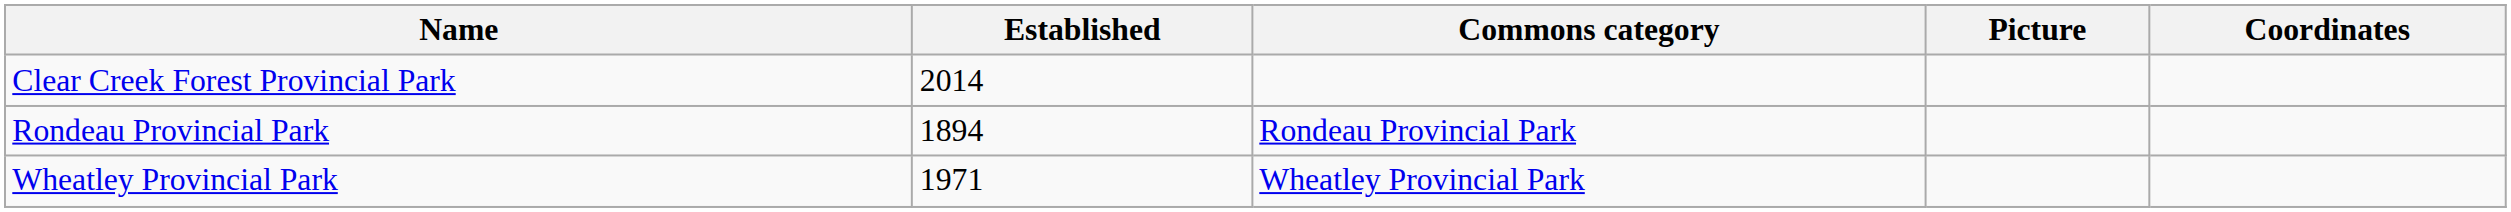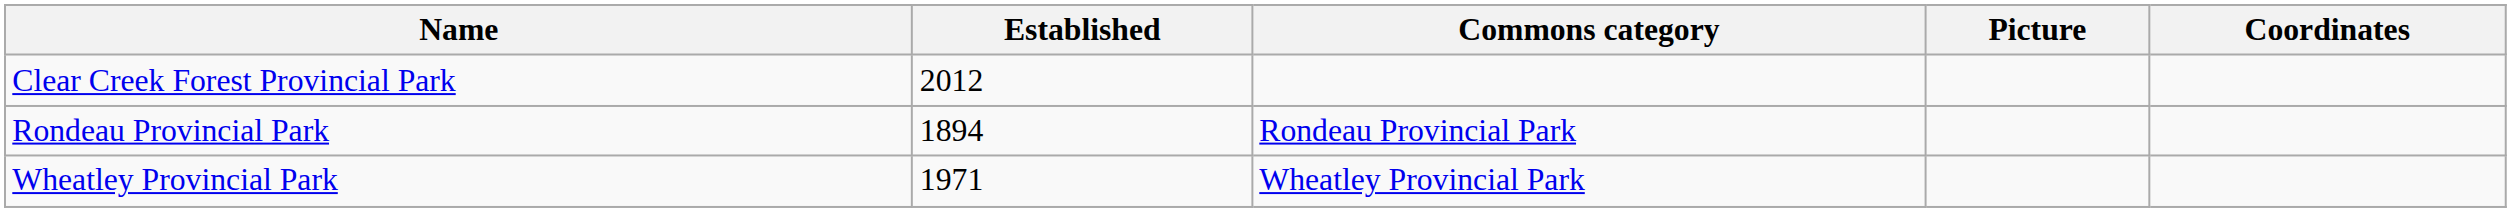 <table class='wikitable sortable' style='width:100%'>
 <tr>
 <th>Name</th>
 <th>Established</th>
 <th>Commons category</th>
 <th>Picture</th>
 <th>Coordinates</th>
 </tr>
 <tr>
 <td><a href='#'>Clear Creek Forest Provincial Park</a></td>
-<td>2014</td>
+<td>2012</td>
 <td></td>
 <td></td>
 <td></td>
 </tr>
 <tr>
 <td><a href='#'>Rondeau Provincial Park</a></td>
 <td>1894</td>
 <td><a href='#'>Rondeau Provincial Park</a></td>
 <td></td>
 <td></td>
 </tr>
 <tr>
 <td><a href='#'>Wheatley Provincial Park</a></td>
 <td>1971</td>
 <td><a href='#'>Wheatley Provincial Park</a></td>
 <td></td>
 <td></td>
 </tr>
 </table>
